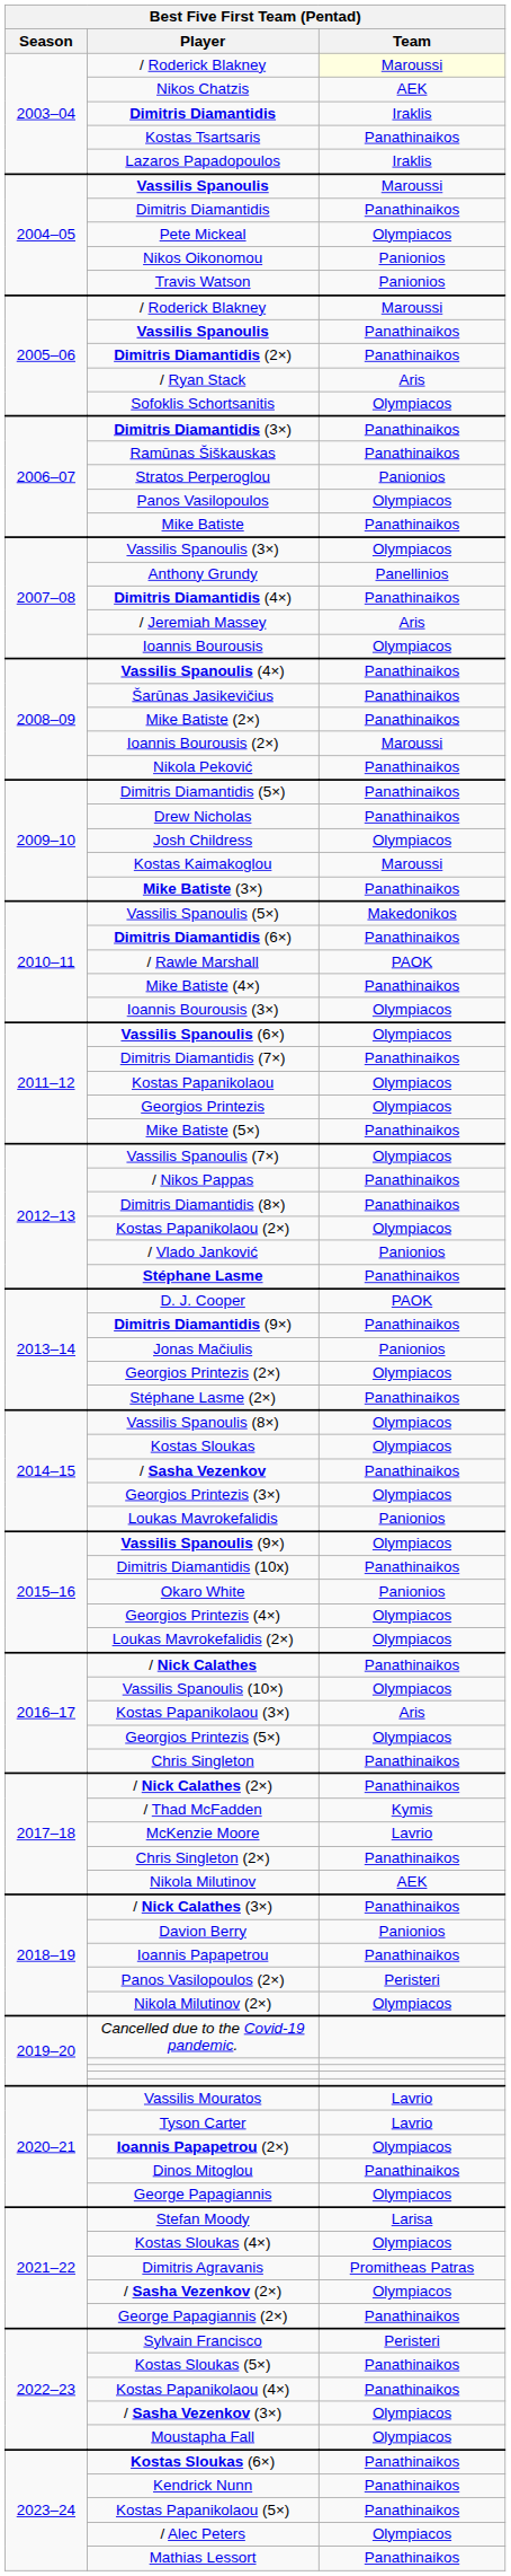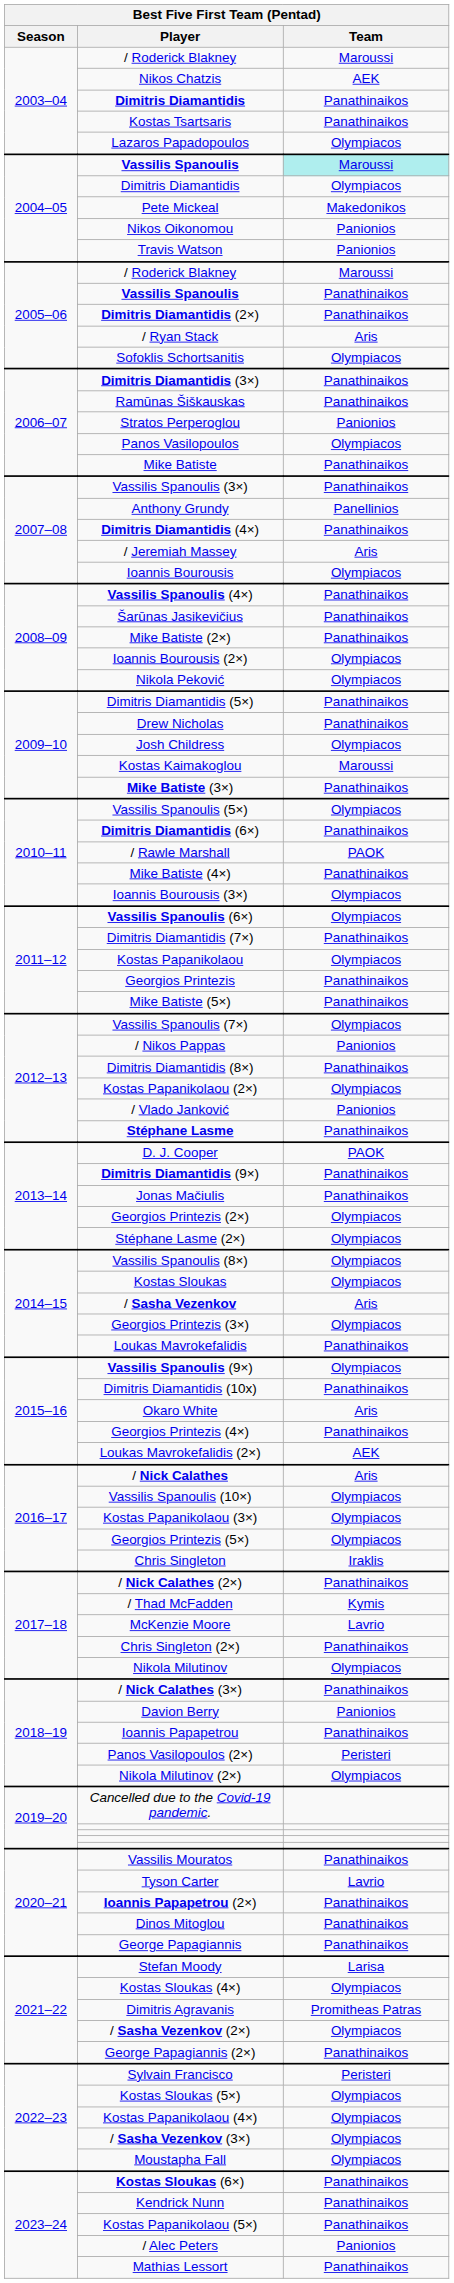 <table class="wikitable" style="text-align: center; width:60%">
 <tr>
 <th colspan="3">Best Five First Team (Pentad)</th>
 </tr>
 <tr>
 <th width=5%>Season</th>
 <th width=25%>Player</th>
 <th width=20%>Team</th>
 </tr>
 <tr>
 <td rowspan="5"><a href='#'>2003–04</a></td>
 <td align="center">/ <a href='#'>Roderick Blakney</a></td>
-<td style="background: lightyellow;"><a href='#'>Maroussi</a></td>
+<td><a href='#'>Maroussi</a></td>
 </tr>
 <tr>
 <td align="center"> <a href='#'>Nikos Chatzis</a></td>
 <td><a href='#'>AEK</a></td>
 </tr>
 <tr>
 <td align="center"> <strong><a href='#'>Dimitris Diamantidis</a></strong></td>
-<td><a href='#'>Iraklis</a></td>
+<td><a href='#'>Panathinaikos</a></td>
 </tr>
 <tr>
 <td align="center"> <a href='#'>Kostas Tsartsaris</a></td>
 <td><a href='#'>Panathinaikos</a></td>
 </tr>
 <tr>
 <td align="center"> <a href='#'>Lazaros Papadopoulos</a></td>
-<td><a href='#'>Iraklis</a></td>
+<td><a href='#'>Olympiacos</a></td>
 </tr>
 <tr style="border-top:2px solid black">
 <td rowspan="5"><a href='#'>2004–05</a></td>
 <td align="center"> <strong><a href='#'>Vassilis Spanoulis</a></strong></td>
-<td><a href='#'>Maroussi</a></td>
+<td style="background: paleturquoise;"><a href='#'>Maroussi</a></td>
 </tr>
 <tr>
 <td align="center"> <a href='#'>Dimitris Diamantidis</a></td>
-<td><a href='#'>Panathinaikos</a></td>
+<td><a href='#'>Olympiacos</a></td>
 </tr>
 <tr>
 <td align="center"> <a href='#'>Pete Mickeal</a></td>
-<td><a href='#'>Olympiacos</a></td>
+<td><a href='#'>Makedonikos</a></td>
 </tr>
 <tr>
 <td align="center"> <a href='#'>Nikos Oikonomou</a></td>
 <td><a href='#'>Panionios</a></td>
 </tr>
 <tr>
 <td align="center"> <a href='#'>Travis Watson</a></td>
 <td><a href='#'>Panionios</a></td>
 </tr>
 <tr style="border-top:2px solid black">
 <td rowspan="5"><a href='#'>2005–06</a></td>
 <td align="center">/ <a href='#'>Roderick Blakney</a></td>
 <td><a href='#'>Maroussi</a></td>
 </tr>
 <tr>
 <td align="center"> <strong><a href='#'>Vassilis Spanoulis</a></strong></td>
 <td><a href='#'>Panathinaikos</a></td>
 </tr>
 <tr>
 <td align="center"> <strong><a href='#'>Dimitris Diamantidis</a></strong> (2×)</td>
 <td><a href='#'>Panathinaikos</a></td>
 </tr>
 <tr>
 <td align="center">/ <a href='#'>Ryan Stack</a></td>
 <td><a href='#'>Aris</a></td>
 </tr>
 <tr>
 <td align="center"> <a href='#'>Sofoklis Schortsanitis</a></td>
 <td><a href='#'>Olympiacos</a></td>
 </tr>
 <tr style="border-top:2px solid black">
 <td rowspan="5"><a href='#'>2006–07</a></td>
 <td align="center"> <strong><a href='#'>Dimitris Diamantidis</a></strong> (3×)</td>
 <td><a href='#'>Panathinaikos</a></td>
 </tr>
 <tr>
 <td align="center"> <a href='#'>Ramūnas Šiškauskas</a></td>
 <td><a href='#'>Panathinaikos</a></td>
 </tr>
 <tr>
 <td align="center"> <a href='#'>Stratos Perperoglou</a></td>
 <td><a href='#'>Panionios</a></td>
 </tr>
 <tr>
 <td align="center"> <a href='#'>Panos Vasilopoulos</a></td>
 <td><a href='#'>Olympiacos</a></td>
 </tr>
 <tr>
 <td align="center"> <a href='#'>Mike Batiste</a></td>
 <td><a href='#'>Panathinaikos</a></td>
 </tr>
 <tr style="border-top:2px solid black">
 <td rowspan="5"><a href='#'>2007–08</a></td>
 <td align="center"> <a href='#'>Vassilis Spanoulis</a> (3×)</td>
-<td><a href='#'>Olympiacos</a></td>
+<td><a href='#'>Panathinaikos</a></td>
 </tr>
 <tr>
 <td align="center"> <a href='#'>Anthony Grundy</a></td>
 <td><a href='#'>Panellinios</a></td>
 </tr>
 <tr>
 <td align="center"> <strong><a href='#'>Dimitris Diamantidis</a></strong> (4×)</td>
 <td><a href='#'>Panathinaikos</a></td>
 </tr>
 <tr>
 <td align="center">/ <a href='#'>Jeremiah Massey</a></td>
 <td><a href='#'>Aris</a></td>
 </tr>
 <tr>
 <td align="center"> <a href='#'>Ioannis Bourousis</a></td>
 <td><a href='#'>Olympiacos</a></td>
 </tr>
 <tr style="border-top:2px solid black">
 <td rowspan="5"><a href='#'>2008–09</a></td>
 <td align="center"> <strong><a href='#'>Vassilis Spanoulis</a></strong> (4×)</td>
 <td><a href='#'>Panathinaikos</a></td>
 </tr>
 <tr>
 <td align="center"> <a href='#'>Šarūnas Jasikevičius</a></td>
 <td><a href='#'>Panathinaikos</a></td>
 </tr>
 <tr>
 <td align="center"> <a href='#'>Mike Batiste</a> (2×)</td>
 <td><a href='#'>Panathinaikos</a></td>
 </tr>
 <tr>
 <td align="center"> <a href='#'>Ioannis Bourousis</a> (2×)</td>
-<td><a href='#'>Maroussi</a></td>
+<td><a href='#'>Olympiacos</a></td>
 </tr>
 <tr>
 <td align="center"> <a href='#'>Nikola Peković</a></td>
-<td><a href='#'>Panathinaikos</a></td>
+<td><a href='#'>Olympiacos</a></td>
 </tr>
 <tr style="border-top:2px solid black">
 <td rowspan="5"><a href='#'>2009–10</a></td>
 <td align="center"> <a href='#'>Dimitris Diamantidis</a> (5×)</td>
 <td><a href='#'>Panathinaikos</a></td>
 </tr>
 <tr>
 <td align="center"> <a href='#'>Drew Nicholas</a></td>
 <td><a href='#'>Panathinaikos</a></td>
 </tr>
 <tr>
 <td align="center"> <a href='#'>Josh Childress</a></td>
 <td><a href='#'>Olympiacos</a></td>
 </tr>
 <tr>
 <td align="center"> <a href='#'>Kostas Kaimakoglou</a></td>
 <td><a href='#'>Maroussi</a></td>
 </tr>
 <tr>
 <td align="center"> <strong><a href='#'>Mike Batiste</a></strong> (3×)</td>
 <td><a href='#'>Panathinaikos</a></td>
 </tr>
 <tr style="border-top:2px solid black">
 <td rowspan="5"><a href='#'>2010–11</a></td>
 <td> <a href='#'>Vassilis Spanoulis</a> (5×)</td>
-<td><a href='#'>Makedonikos</a></td>
+<td><a href='#'>Olympiacos</a></td>
 </tr>
 <tr>
 <td> <strong><a href='#'>Dimitris Diamantidis</a></strong> (6×)</td>
 <td><a href='#'>Panathinaikos</a></td>
 </tr>
 <tr>
 <td>/ <a href='#'>Rawle Marshall</a></td>
 <td><a href='#'>PAOK</a></td>
 </tr>
 <tr>
 <td> <a href='#'>Mike Batiste</a> (4×)</td>
 <td><a href='#'>Panathinaikos</a></td>
 </tr>
 <tr>
 <td> <a href='#'>Ioannis Bourousis</a> (3×)</td>
 <td><a href='#'>Olympiacos</a></td>
 </tr>
 <tr style="border-top:2px solid black">
 <td rowspan="5"><a href='#'>2011–12</a></td>
 <td> <strong><a href='#'>Vassilis Spanoulis</a></strong> (6×)</td>
 <td><a href='#'>Olympiacos</a></td>
 </tr>
 <tr>
 <td> <a href='#'>Dimitris Diamantidis</a> (7×)</td>
 <td><a href='#'>Panathinaikos</a></td>
 </tr>
 <tr>
 <td> <a href='#'>Kostas Papanikolaou</a></td>
 <td><a href='#'>Olympiacos</a></td>
 </tr>
 <tr>
 <td> <a href='#'>Georgios Printezis</a></td>
-<td><a href='#'>Olympiacos</a></td>
+<td><a href='#'>Panathinaikos</a></td>
 </tr>
 <tr>
 <td> <a href='#'>Mike Batiste</a> (5×)</td>
 <td><a href='#'>Panathinaikos</a></td>
 </tr>
 <tr style="border-top:2px solid black">
 <td rowspan="6"><a href='#'>2012–13</a></td>
 <td> <a href='#'>Vassilis Spanoulis</a> (7×)</td>
 <td><a href='#'>Olympiacos</a></td>
 </tr>
 <tr>
 <td>/ <a href='#'>Nikos Pappas</a></td>
-<td><a href='#'>Panathinaikos</a></td>
+<td><a href='#'>Panionios</a></td>
 </tr>
 <tr>
 <td> <a href='#'>Dimitris Diamantidis</a> (8×)</td>
 <td><a href='#'>Panathinaikos</a></td>
 </tr>
 <tr>
 <td> <a href='#'>Kostas Papanikolaou</a> (2×)</td>
 <td><a href='#'>Olympiacos</a></td>
 </tr>
 <tr>
 <td>/ <a href='#'>Vlado Janković</a></td>
 <td><a href='#'>Panionios</a></td>
 </tr>
 <tr>
 <td> <strong><a href='#'>Stéphane Lasme</a></strong></td>
 <td><a href='#'>Panathinaikos</a></td>
 </tr>
 <tr style="border-top:2px solid black">
 <td rowspan="5"><a href='#'>2013–14</a></td>
 <td> <a href='#'>D. J. Cooper</a></td>
 <td><a href='#'>PAOK</a></td>
 </tr>
 <tr>
 <td> <strong><a href='#'>Dimitris Diamantidis</a></strong> (9×)</td>
 <td><a href='#'>Panathinaikos</a></td>
 </tr>
 <tr>
 <td> <a href='#'>Jonas Mačiulis</a></td>
-<td><a href='#'>Panionios</a></td>
+<td><a href='#'>Panathinaikos</a></td>
 </tr>
 <tr>
 <td> <a href='#'>Georgios Printezis</a> (2×)</td>
 <td><a href='#'>Olympiacos</a></td>
 </tr>
 <tr>
 <td> <a href='#'>Stéphane Lasme</a> (2×)</td>
-<td><a href='#'>Panathinaikos</a></td>
+<td><a href='#'>Olympiacos</a></td>
 </tr>
 <tr style="border-top:2px solid black">
 <td rowspan="5"><a href='#'>2014–15</a></td>
 <td> <a href='#'>Vassilis Spanoulis</a> (8×)</td>
 <td><a href='#'>Olympiacos</a></td>
 </tr>
 <tr>
 <td> <a href='#'>Kostas Sloukas</a></td>
 <td><a href='#'>Olympiacos</a></td>
 </tr>
 <tr>
 <td>/ <strong><a href='#'>Sasha Vezenkov</a></strong></td>
-<td><a href='#'>Panathinaikos</a></td>
+<td><a href='#'>Aris</a></td>
 </tr>
 <tr>
 <td> <a href='#'>Georgios Printezis</a> (3×)</td>
 <td><a href='#'>Olympiacos</a></td>
 </tr>
 <tr>
 <td> <a href='#'>Loukas Mavrokefalidis</a></td>
-<td><a href='#'>Panionios</a></td>
+<td><a href='#'>Panathinaikos</a></td>
 </tr>
 <tr style="border-top:2px solid black">
 <td rowspan="5"><a href='#'>2015–16</a></td>
 <td> <strong><a href='#'>Vassilis Spanoulis</a></strong> (9×)</td>
 <td><a href='#'>Olympiacos</a></td>
 </tr>
 <tr>
 <td> <a href='#'>Dimitris Diamantidis</a> (10x)</td>
 <td><a href='#'>Panathinaikos</a></td>
 </tr>
 <tr>
 <td> <a href='#'>Okaro White</a></td>
-<td><a href='#'>Panionios</a></td>
+<td><a href='#'>Aris</a></td>
 </tr>
 <tr>
 <td> <a href='#'>Georgios Printezis</a> (4×)</td>
-<td><a href='#'>Olympiacos</a></td>
+<td><a href='#'>Panathinaikos</a></td>
 </tr>
 <tr>
 <td> <a href='#'>Loukas Mavrokefalidis</a> (2×)</td>
-<td><a href='#'>Olympiacos</a></td>
+<td><a href='#'>AEK</a></td>
 </tr>
 <tr style="border-top:2px solid black">
 <td rowspan="5"><a href='#'>2016–17</a></td>
 <td>/ <strong><a href='#'>Nick Calathes</a></strong></td>
-<td><a href='#'>Panathinaikos</a></td>
+<td><a href='#'>Aris</a></td>
 </tr>
 <tr>
 <td> <a href='#'>Vassilis Spanoulis</a> (10×)</td>
 <td><a href='#'>Olympiacos</a></td>
 </tr>
 <tr>
 <td> <a href='#'>Kostas Papanikolaou</a> (3×)</td>
-<td><a href='#'>Aris</a></td>
+<td><a href='#'>Olympiacos</a></td>
 </tr>
 <tr>
 <td> <a href='#'>Georgios Printezis</a> (5×)</td>
 <td><a href='#'>Olympiacos</a></td>
 </tr>
 <tr>
 <td> <a href='#'>Chris Singleton</a></td>
-<td><a href='#'>Panathinaikos</a></td>
+<td><a href='#'>Iraklis</a></td>
 </tr>
 <tr style="border-top:2px solid black">
 <td rowspan="5"><a href='#'>2017–18</a></td>
 <td>/ <strong><a href='#'>Nick Calathes</a></strong> (2×)</td>
 <td><a href='#'>Panathinaikos</a></td>
 </tr>
 <tr>
 <td>/ <a href='#'>Thad McFadden</a></td>
 <td><a href='#'>Kymis</a></td>
 </tr>
 <tr>
 <td> <a href='#'>McKenzie Moore</a></td>
 <td><a href='#'>Lavrio</a></td>
 </tr>
 <tr>
 <td> <a href='#'>Chris Singleton</a> (2×)</td>
 <td><a href='#'>Panathinaikos</a></td>
 </tr>
 <tr>
 <td> <a href='#'>Nikola Milutinov</a></td>
-<td><a href='#'>AEK</a></td>
+<td><a href='#'>Olympiacos</a></td>
 </tr>
 <tr style="border-top:2px solid black">
 <td rowspan="5"><a href='#'>2018–19</a></td>
 <td>/ <strong><a href='#'>Nick Calathes</a></strong> (3×)</td>
 <td><a href='#'>Panathinaikos</a></td>
 </tr>
 <tr>
 <td> <a href='#'>Davion Berry</a></td>
 <td><a href='#'>Panionios</a></td>
 </tr>
 <tr>
 <td> <a href='#'>Ioannis Papapetrou</a></td>
 <td><a href='#'>Panathinaikos</a></td>
 </tr>
 <tr>
 <td> <a href='#'>Panos Vasilopoulos</a> (2×)</td>
 <td><a href='#'>Peristeri</a></td>
 </tr>
 <tr>
 <td> <a href='#'>Nikola Milutinov</a> (2×)</td>
 <td><a href='#'>Olympiacos</a></td>
 </tr>
 <tr style="border-top:2px solid black">
 <td rowspan="5"><a href='#'>2019–20</a></td>
 <td><em>Cancelled due to the <a href='#'>Covid-19 pandemic</a>.</em></td>
 <td></td>
 </tr>
 <tr>
 <td></td>
 <td></td>
 </tr>
 <tr>
 <td></td>
 <td></td>
 </tr>
 <tr>
 <td></td>
 <td></td>
 </tr>
 <tr>
 <td></td>
 <td></td>
 </tr>
 <tr style="border-top:2px solid black">
 <td rowspan="5"><a href='#'>2020–21</a></td>
 <td>  <a href='#'>Vassilis Mouratos</a></td>
-<td><a href='#'>Lavrio</a></td>
+<td><a href='#'>Panathinaikos</a></td>
 </tr>
 <tr>
 <td> <a href='#'>Tyson Carter</a></td>
 <td><a href='#'>Lavrio</a></td>
 </tr>
 <tr>
 <td> <strong><a href='#'>Ioannis Papapetrou</a></strong> (2×)</td>
-<td><a href='#'>Olympiacos</a></td>
+<td><a href='#'>Panathinaikos</a></td>
 </tr>
 <tr>
 <td> <a href='#'>Dinos Mitoglou</a></td>
 <td><a href='#'>Panathinaikos</a></td>
 </tr>
 <tr>
 <td> <a href='#'>George Papagiannis</a></td>
-<td><a href='#'>Olympiacos</a></td>
+<td><a href='#'>Panathinaikos</a></td>
 </tr>
 <tr style="border-top:2px solid black">
 <td rowspan="5"><a href='#'>2021–22</a></td>
 <td> <a href='#'>Stefan Moody</a></td>
 <td><a href='#'>Larisa</a></td>
 </tr>
 <tr>
 <td>  <a href='#'>Kostas Sloukas</a> (4×)</td>
 <td><a href='#'>Olympiacos</a></td>
 </tr>
 <tr>
 <td> <a href='#'>Dimitris Agravanis</a></td>
 <td><a href='#'>Promitheas Patras</a></td>
 </tr>
 <tr>
 <td>/ <strong><a href='#'>Sasha Vezenkov</a></strong> (2×)</td>
 <td><a href='#'>Olympiacos</a></td>
 </tr>
 <tr>
 <td> <a href='#'>George Papagiannis</a> (2×)</td>
 <td><a href='#'>Panathinaikos</a></td>
 </tr>
 <tr style="border-top:2px solid black">
 <td rowspan="5"><a href='#'>2022–23</a></td>
 <td> <a href='#'>Sylvain Francisco</a></td>
 <td><a href='#'>Peristeri</a></td>
 </tr>
 <tr>
 <td>  <a href='#'>Kostas Sloukas</a> (5×)</td>
-<td><a href='#'>Panathinaikos</a></td>
+<td><a href='#'>Olympiacos</a></td>
 </tr>
 <tr>
 <td> <a href='#'>Kostas Papanikolaou</a> (4×)</td>
-<td><a href='#'>Panathinaikos</a></td>
+<td><a href='#'>Olympiacos</a></td>
 </tr>
 <tr>
 <td>/ <strong><a href='#'>Sasha Vezenkov</a></strong> (3×)</td>
 <td><a href='#'>Olympiacos</a></td>
 </tr>
 <tr>
 <td> <a href='#'>Moustapha Fall</a></td>
 <td><a href='#'>Olympiacos</a></td>
 </tr>
 <tr style="border-top:2px solid black">
 <td rowspan="5"><a href='#'>2023–24</a></td>
 <td> <strong><a href='#'>Kostas Sloukas</a></strong> (6×)</td>
 <td><a href='#'>Panathinaikos</a></td>
 </tr>
 <tr>
 <td>  <a href='#'>Kendrick Nunn</a></td>
 <td><a href='#'>Panathinaikos</a></td>
 </tr>
 <tr>
 <td> <a href='#'>Kostas Papanikolaou</a> (5×)</td>
 <td><a href='#'>Panathinaikos</a></td>
 </tr>
 <tr>
 <td>/ <a href='#'>Alec Peters</a></td>
-<td><a href='#'>Olympiacos</a></td>
+<td><a href='#'>Panionios</a></td>
 </tr>
 <tr>
 <td> <a href='#'>Mathias Lessort</a></td>
 <td><a href='#'>Panathinaikos</a></td>
 </tr>
 </table>
